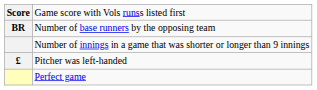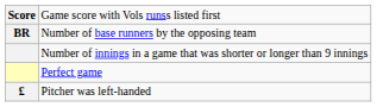 <table class="wikitable plainrowheaders" style="font-size:85%">
 <tr>
 <th scope="row" style="text-align:center"><strong>Score</strong></th>
 <td>Game score with Vols <a href='#'>runs</a>s listed first</td>
 </tr>
 <tr>
 <th scope="row" style="text-align:center"><strong>BR</strong></th>
 <td>Number of <a href='#'>base runners</a> by the opposing team</td>
 </tr>
 <tr>
 <th scope="row" style="text-align:center"></th>
 <td>Number of <a href='#'>innings</a> in a game that was shorter or longer than 9 innings</td>
 </tr>
 <tr>
+<th scope="row" style="text-align:center; background-color:#ffffbb"></th>
+<td><a href='#'>Perfect game</a></td>
+</tr>
+<tr>
 <th scope="row" style="text-align:center">£</th>
 <td>Pitcher was left-handed</td>
 </tr>
-<tr>
-<th scope="row" style="text-align:center; background-color:#ffffbb"></th>
-<td><a href='#'>Perfect game</a></td>
-</tr>
 </table>
